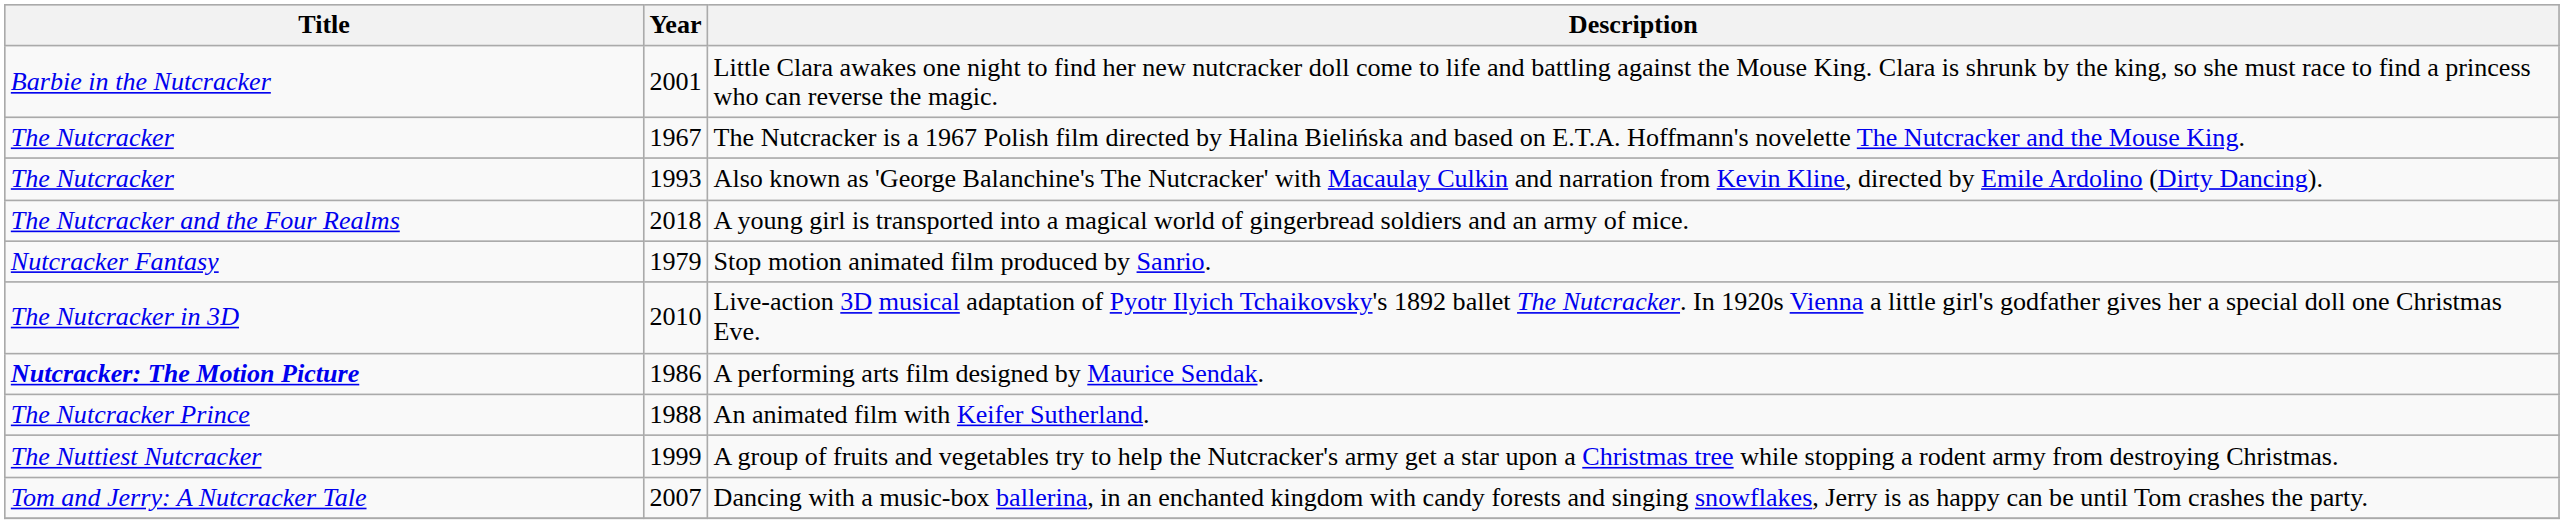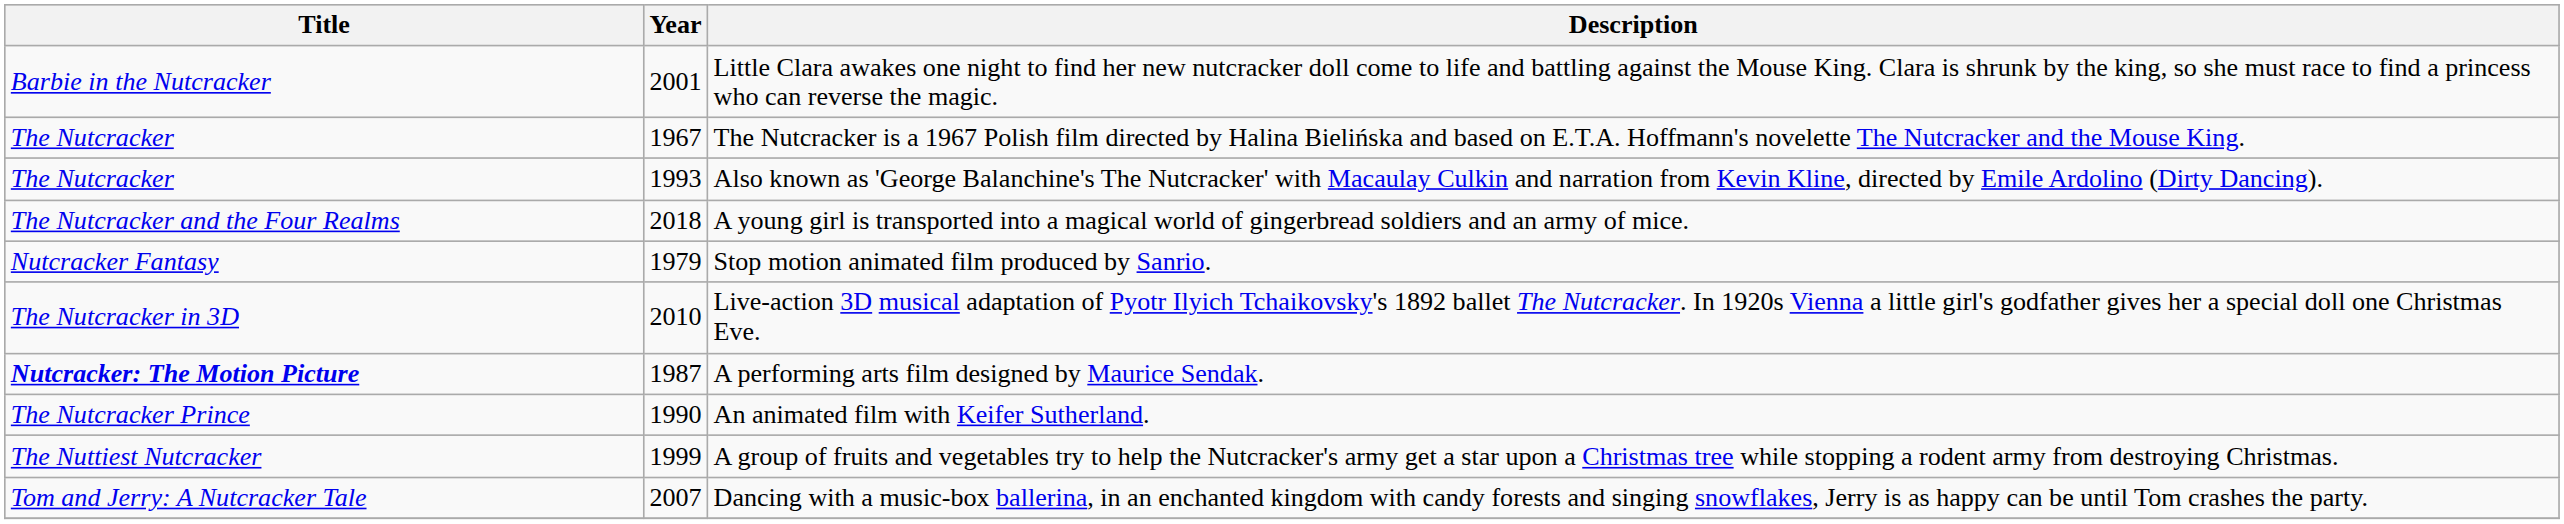 <table class="wikitable sortable">
 <tr>
 <th width="25%">Title</th>
 <th>Year</th>
 <th class="unsortable">Description</th>
 </tr>
 <tr>
 <td><em><a href='#'>Barbie in the Nutcracker</a></em></td>
 <td>2001</td>
 <td>Little Clara awakes one night to find her new nutcracker doll come to life and battling against the Mouse King. Clara is shrunk by the king, so she must race to find a princess who can reverse the magic.</td>
 </tr>
 <tr>
 <td><em><a href='#'>The Nutcracker</a></em></td>
 <td>1967</td>
 <td>The Nutcracker is a 1967 Polish film directed by Halina Bielińska and based on E.T.A. Hoffmann's novelette <a href='#'>The Nutcracker and the Mouse King</a>.</td>
 </tr>
 <tr>
 <td><em><a href='#'>The Nutcracker</a></em></td>
 <td>1993</td>
 <td>Also known as 'George Balanchine's The Nutcracker' with <a href='#'>Macaulay Culkin</a> and narration from <a href='#'>Kevin Kline</a>, directed by <a href='#'>Emile Ardolino</a> (<a href='#'>Dirty Dancing</a>).</td>
 </tr>
 <tr>
 <td><em><a href='#'>The Nutcracker and the Four Realms</a></em></td>
 <td>2018</td>
 <td>A young girl is transported into a magical world of gingerbread soldiers and an army of mice.</td>
 </tr>
 <tr>
 <td><em><a href='#'>Nutcracker Fantasy</a></em></td>
 <td>1979</td>
 <td>Stop motion animated film produced by <a href='#'>Sanrio</a>.</td>
 </tr>
 <tr>
 <td><em><a href='#'>The Nutcracker in 3D</a></em></td>
 <td>2010</td>
 <td>Live-action <a href='#'>3D</a> <a href='#'>musical</a> adaptation of <a href='#'>Pyotr Ilyich Tchaikovsky</a>'s 1892 ballet <em><a href='#'>The Nutcracker</a></em>. In 1920s <a href='#'>Vienna</a> a little girl's godfather gives her a special doll one Christmas Eve.</td>
 </tr>
 <tr>
 <td><strong><em><a href='#'>Nutcracker: The Motion Picture</a></em></strong></td>
-<td>1986</td>
+<td>1987</td>
 <td>A performing arts film designed by <a href='#'>Maurice Sendak</a>.</td>
 </tr>
 <tr>
 <td><em><a href='#'>The Nutcracker Prince</a></em></td>
-<td>1988</td>
+<td>1990</td>
 <td>An animated film with <a href='#'>Keifer Sutherland</a>.</td>
 </tr>
 <tr>
 <td><em><a href='#'>The Nuttiest Nutcracker</a></em></td>
 <td>1999</td>
 <td>A group of fruits and vegetables try to help the Nutcracker's army get a star upon a <a href='#'>Christmas tree</a> while stopping a rodent army from destroying Christmas.</td>
 </tr>
 <tr>
 <td><em><a href='#'>Tom and Jerry: A Nutcracker Tale</a></em></td>
 <td>2007</td>
 <td>Dancing with a music-box <a href='#'>ballerina</a>, in an enchanted kingdom with candy forests and singing <a href='#'>snowflakes</a>, Jerry is as happy can be until Tom crashes the party.</td>
 </tr>
 <tr>
 </tr>
 </table>
